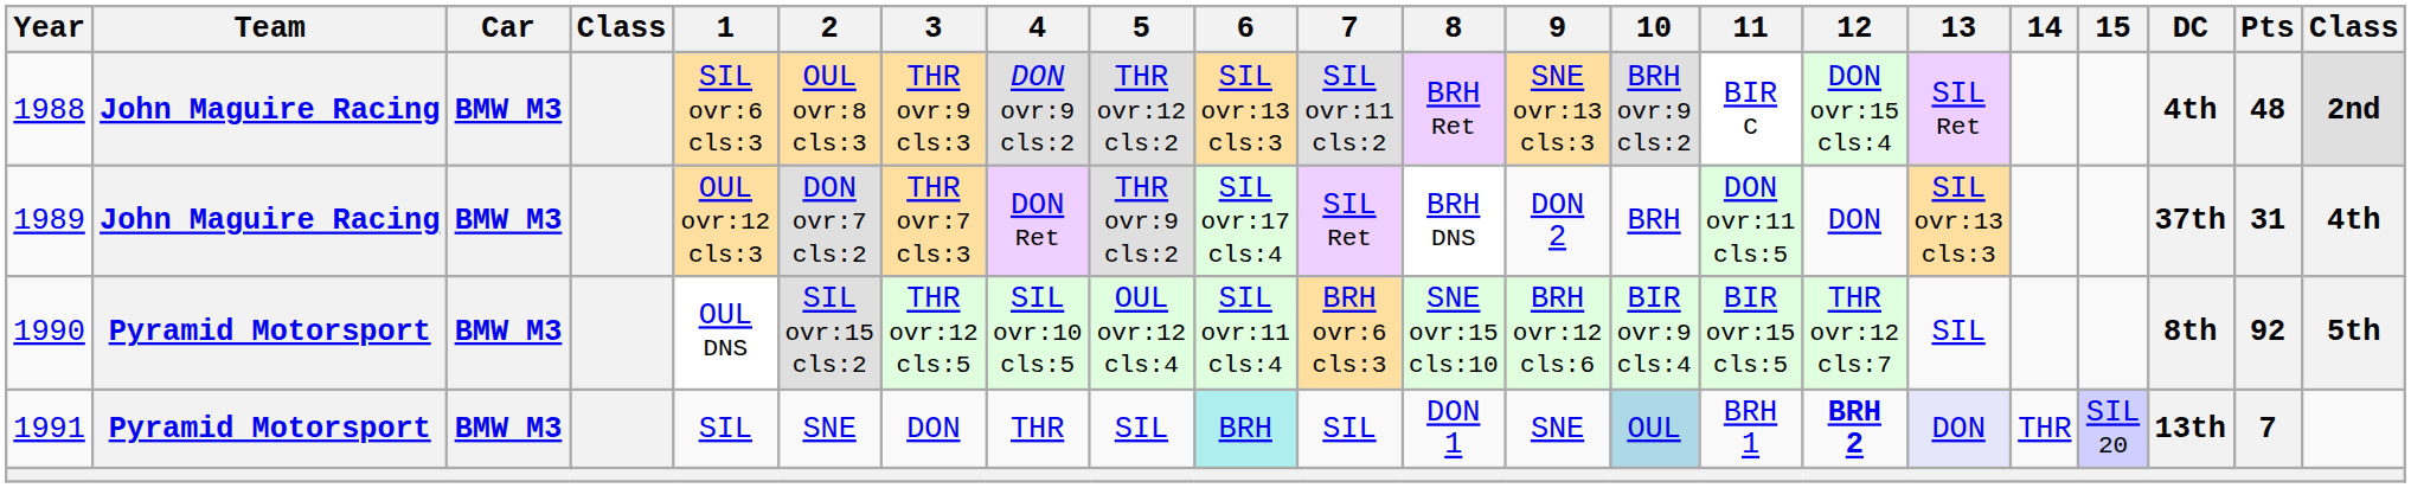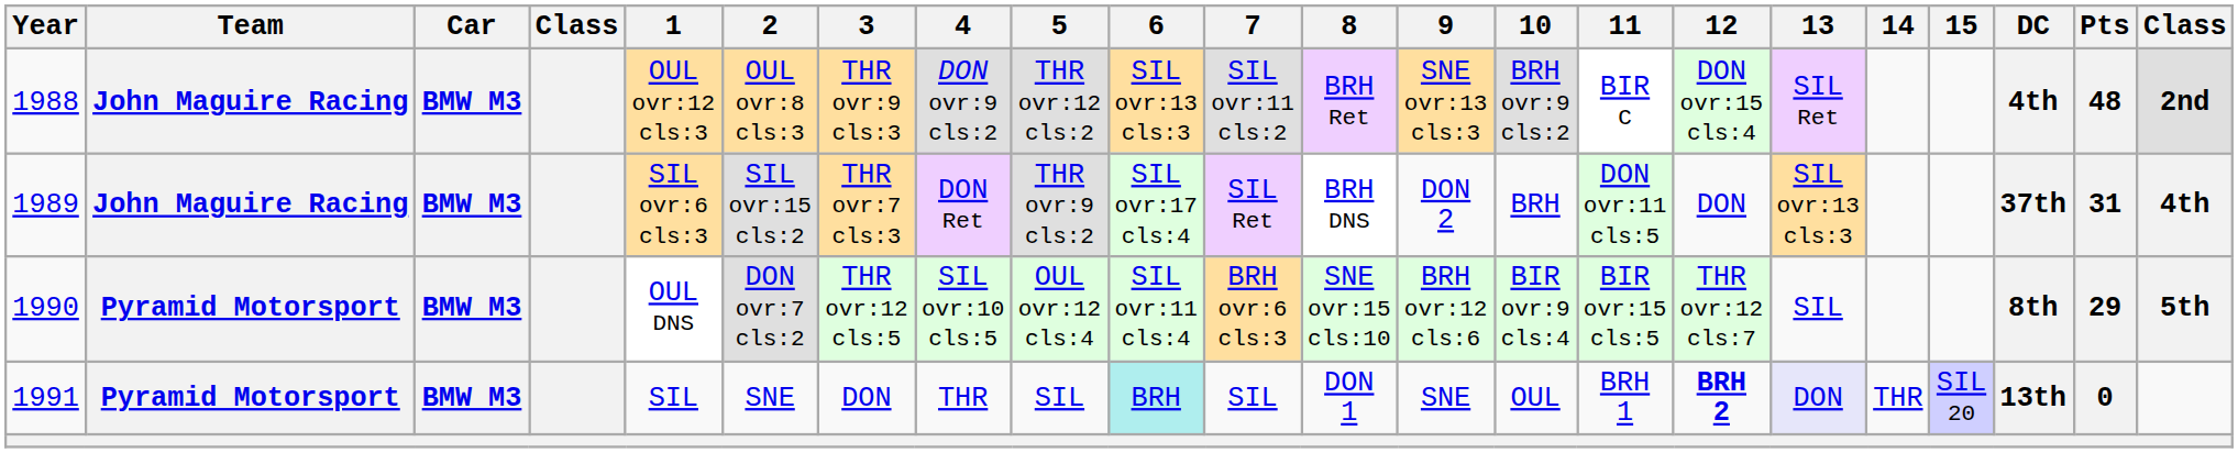 <table class="wikitable" style="text-align:center; font-size:85%">
 <tr>
 <th>Year</th>
 <th>Team</th>
 <th>Car</th>
 <th>Class</th>
 <th>1</th>
 <th>2</th>
 <th>3</th>
 <th>4</th>
 <th>5</th>
 <th>6</th>
 <th>7</th>
 <th>8</th>
 <th>9</th>
 <th>10</th>
 <th>11</th>
 <th>12</th>
 <th>13</th>
 <th>14</th>
 <th>15</th>
 <th>DC</th>
 <th>Pts</th>
 <th>Class</th>
 </tr>
 <tr>
 <td><a href='#'>1988</a></td>
 <th><a href='#'>John Maguire Racing</a></th>
 <th><a href='#'>BMW M3</a></th>
 <th><span></span></th>
-<td style="background:#FFDF9F;"><a href='#'>SIL</a><br><small>ovr:6<br>cls:3</small></td>
+<td style="background:#FFDF9F;"><a href='#'>OUL</a><br><small>ovr:12<br>cls:3</small></td>
 <td style="background:#FFDF9F;"><a href='#'>OUL</a><br><small>ovr:8<br>cls:3</small></td>
 <td style="background:#FFDF9F;"><a href='#'>THR</a><br><small>ovr:9<br>cls:3</small></td>
 <td style="background:#DFDFDF;"><em><a href='#'>DON</a></em><br><small>ovr:9<br>cls:2</small></td>
 <td style="background:#DFDFDF;"><a href='#'>THR</a><br><small>ovr:12<br>cls:2</small></td>
 <td style="background:#FFDF9F;"><a href='#'>SIL</a><br><small>ovr:13<br>cls:3</small></td>
 <td style="background:#DFDFDF;"><a href='#'>SIL</a><br><small>ovr:11<br>cls:2</small></td>
 <td style="background:#EFCFFF;"><a href='#'>BRH</a><br><small>Ret</small></td>
 <td style="background:#FFDF9F;"><a href='#'>SNE</a><br><small>ovr:13<br>cls:3</small></td>
 <td style="background:#DFDFDF;"><a href='#'>BRH</a><br><small>ovr:9<br>cls:2</small></td>
 <td style="background:#FFFFFF;"><a href='#'>BIR</a><br><small>C</small></td>
 <td style="background:#DFFFDF;"><a href='#'>DON</a><br><small>ovr:15<br>cls:4</small></td>
 <td style="background:#EFCFFF;"><a href='#'>SIL</a><br><small>Ret</small></td>
 <td></td>
 <td></td>
 <th>4th</th>
 <th>48</th>
 <td style="background:#DFDFDF;"><strong>2nd</strong></td>
 </tr>
 <tr>
 <td><a href='#'>1989</a></td>
 <th><a href='#'>John Maguire Racing</a></th>
 <th><a href='#'>BMW M3</a></th>
 <th><span></span></th>
-<td style="background:#FFDF9F;"><a href='#'>OUL</a><br><small>ovr:12<br>cls:3</small></td>
-<td style="background:#DFDFDF;"><a href='#'>DON</a><br><small>ovr:7<br>cls:2</small></td>
+<td style="background:#FFDF9F;"><a href='#'>SIL</a><br><small>ovr:6<br>cls:3</small></td>
+<td style="background:#DFDFDF;"><a href='#'>SIL</a><br><small>ovr:15<br>cls:2</small></td>
 <td style="background:#FFDF9F;"><a href='#'>THR</a><br><small>ovr:7<br>cls:3</small></td>
 <td style="background:#EFCFFF;"><a href='#'>DON</a><br><small>Ret</small></td>
 <td style="background:#DFDFDF;"><a href='#'>THR</a><br><small>ovr:9<br>cls:2</small></td>
 <td style="background:#DFFFDF;"><a href='#'>SIL</a><br><small>ovr:17<br>cls:4</small></td>
 <td style="background:#EFCFFF;"><a href='#'>SIL</a><br><small>Ret</small></td>
 <td style="background:#FFFFFF;"><a href='#'>BRH</a><br><small>DNS</small></td>
 <td><a href='#'>DON<br>2</a></td>
 <td><a href='#'>BRH</a></td>
 <td style="background:#DFFFDF;"><a href='#'>DON</a><br><small>ovr:11<br>cls:5</small></td>
 <td><a href='#'>DON</a></td>
 <td style="background:#FFDF9F;"><a href='#'>SIL</a><br><small>ovr:13<br>cls:3</small></td>
 <td></td>
 <td></td>
 <th>37th</th>
 <th>31</th>
 <th>4th</th>
 </tr>
 <tr>
 <td><a href='#'>1990</a></td>
 <th><a href='#'>Pyramid Motorsport</a></th>
 <th><a href='#'>BMW M3</a></th>
 <th><span></span></th>
 <td style="background:#FFFFFF;"><a href='#'>OUL</a><br><small>DNS</small></td>
-<td style="background:#DFDFDF;"><a href='#'>SIL</a><br><small>ovr:15<br>cls:2</small></td>
+<td style="background:#DFDFDF;"><a href='#'>DON</a><br><small>ovr:7<br>cls:2</small></td>
 <td style="background:#DFFFDF;"><a href='#'>THR</a><br><small>ovr:12<br>cls:5</small></td>
 <td style="background:#DFFFDF;"><a href='#'>SIL</a><br><small>ovr:10<br>cls:5</small></td>
 <td style="background:#DFFFDF;"><a href='#'>OUL</a><br><small>ovr:12<br>cls:4</small></td>
 <td style="background:#DFFFDF;"><a href='#'>SIL</a><br><small>ovr:11<br>cls:4</small></td>
 <td style="background:#FFDF9F;"><a href='#'>BRH</a><br><small>ovr:6<br>cls:3</small></td>
 <td style="background:#DFFFDF;"><a href='#'>SNE</a><br><small>ovr:15<br>cls:10</small></td>
 <td style="background:#DFFFDF;"><a href='#'>BRH</a><br><small>ovr:12<br>cls:6</small></td>
 <td style="background:#DFFFDF;"><a href='#'>BIR</a><br><small>ovr:9<br>cls:4</small></td>
 <td style="background:#DFFFDF;"><a href='#'>BIR</a><br><small>ovr:15<br>cls:5</small></td>
 <td style="background:#DFFFDF;"><a href='#'>THR</a><br><small>ovr:12<br>cls:7</small></td>
 <td><a href='#'>SIL</a></td>
 <td></td>
 <td></td>
 <th>8th</th>
-<th>92</th>
+<th>29</th>
 <th>5th</th>
 </tr>
 <tr>
 <td><a href='#'>1991</a></td>
 <th><a href='#'>Pyramid Motorsport</a></th>
 <th><a href='#'>BMW M3</a></th>
 <th></th>
 <td><a href='#'>SIL</a></td>
 <td><a href='#'>SNE</a></td>
 <td><a href='#'>DON</a></td>
 <td><a href='#'>THR</a></td>
 <td><a href='#'>SIL</a></td>
 <td style="background: paleturquoise;"><a href='#'>BRH</a></td>
 <td><a href='#'>SIL</a></td>
 <td><a href='#'>DON<br>1</a></td>
 <td><a href='#'>SNE</a></td>
-<td style="background: lightblue;"><a href='#'>OUL</a></td>
+<td><a href='#'>OUL</a></td>
 <td><a href='#'>BRH<br>1</a></td>
 <td><strong><a href='#'>BRH<br>2</a></strong></td>
 <td style="background: lavender;"><a href='#'>DON</a></td>
 <td><a href='#'>THR</a></td>
 <td style="background:#CFCFFF;"><a href='#'>SIL</a><br><small>20</small></td>
 <th>13th</th>
-<th>7</th>
+<th>0</th>
 <td></td>
 </tr>
 <tr>
 <th colspan="22"></th>
 </tr>
 </table>
